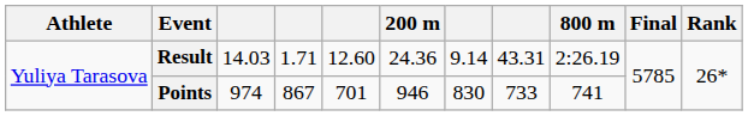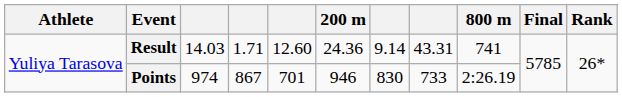 <table class="wikitable" style="font-size:90%">
 <tr>
 <th>Athlete</th>
 <th>Event</th>
 <th></th>
 <th></th>
 <th></th>
 <th>200 m</th>
 <th></th>
 <th></th>
 <th>800 m</th>
 <th>Final</th>
 <th>Rank</th>
 </tr>
 <tr align=center>
 <td rowspan=2 align=left><a href='#'>Yuliya Tarasova</a></td>
 <th style="font-size:95%">Result</th>
 <td>14.03</td>
 <td>1.71</td>
 <td>12.60</td>
 <td>24.36</td>
 <td>9.14</td>
 <td>43.31</td>
-<td>2:26.19</td>
+<td>741</td>
 <td rowspan=2>5785</td>
 <td rowspan=2>26*</td>
 </tr>
 <tr align=center>
 <th style="font-size:95%">Points</th>
 <td>974</td>
 <td>867</td>
 <td>701</td>
 <td>946</td>
 <td>830</td>
 <td>733</td>
-<td>741</td>
+<td>2:26.19</td>
 </tr>
 </table>
